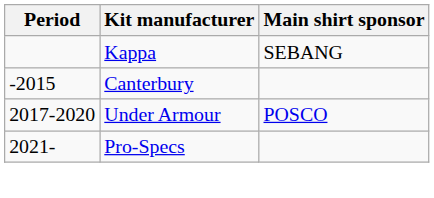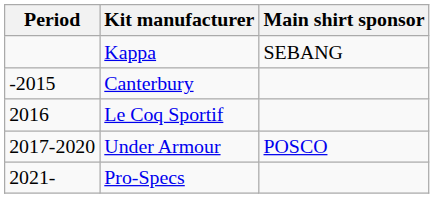 <table class="wikitable">
 <tr>
 <th>Period</th>
 <th>Kit manufacturer</th>
 <th>Main shirt sponsor</th>
 </tr>
 <tr>
 <td></td>
 <td><a href='#'>Kappa</a></td>
 <td>SEBANG</td>
 </tr>
 <tr>
 <td>-2015</td>
 <td><a href='#'>Canterbury</a></td>
 <td></td>
 </tr>
 <tr>
+<td>2016</td>
+<td><a href='#'>Le Coq Sportif</a></td>
+<td></td>
+</tr>
+<tr>
 <td>2017-2020</td>
 <td><a href='#'>Under Armour</a></td>
 <td><a href='#'>POSCO</a></td>
 </tr>
 <tr>
 <td>2021-</td>
 <td><a href='#'>Pro-Specs</a></td>
 <td></td>
 </tr>
 </table>
